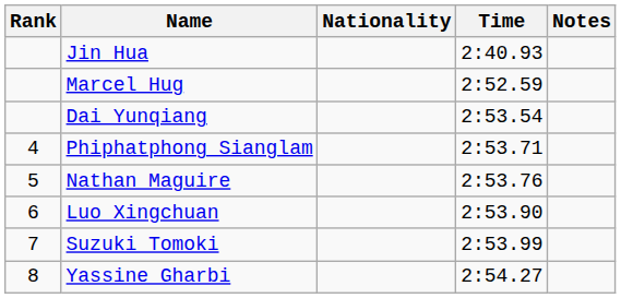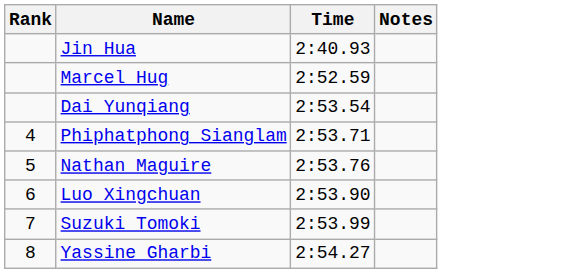 <table class="wikitable sortable" style="text-align:center">
 <tr>
 <th>Rank</th>
 <th>Name</th>
-<th>Nationality</th>
 <th>Time</th>
 <th>Notes</th>
 </tr>
 <tr>
 <td></td>
 <td align="left"><a href='#'>Jin Hua</a></td>
-<td align="left"></td>
 <td>2:40.93</td>
 <td></td>
 </tr>
 <tr>
 <td></td>
 <td align="left"><a href='#'>Marcel Hug</a></td>
-<td align="left"></td>
 <td>2:52.59</td>
 <td></td>
 </tr>
 <tr>
 <td></td>
 <td align="left"><a href='#'>Dai Yunqiang</a></td>
-<td align="left"></td>
 <td>2:53.54</td>
 <td></td>
 </tr>
 <tr>
 <td>4</td>
 <td align="left"><a href='#'>Phiphatphong Sianglam</a></td>
-<td align="left"></td>
 <td>2:53.71</td>
 <td></td>
 </tr>
 <tr>
 <td>5</td>
 <td align="left"><a href='#'>Nathan Maguire</a></td>
-<td align="left"></td>
 <td>2:53.76</td>
 <td></td>
 </tr>
 <tr>
 <td>6</td>
 <td align="left"><a href='#'>Luo Xingchuan</a></td>
-<td align="left"></td>
 <td>2:53.90</td>
 <td></td>
 </tr>
 <tr>
 <td>7</td>
 <td align="left"><a href='#'>Suzuki Tomoki</a></td>
-<td align="left"></td>
 <td>2:53.99</td>
 <td></td>
 </tr>
 <tr>
 <td>8</td>
 <td align="left"><a href='#'>Yassine Gharbi</a></td>
-<td align="left"></td>
 <td>2:54.27</td>
 <td></td>
 </tr>
 </table>
